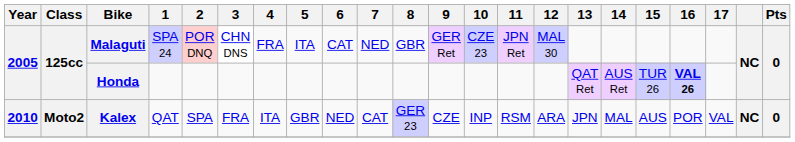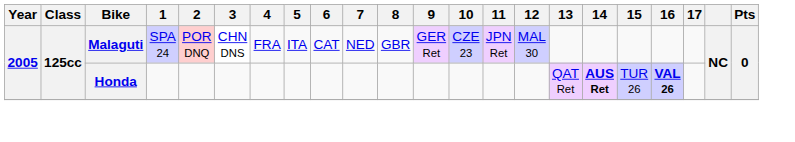 <table class="wikitable" style="text-align:center">
 <tr>
 <th>Year</th>
 <th>Class</th>
 <th>Bike</th>
 <th>1</th>
 <th>2</th>
 <th>3</th>
 <th>4</th>
 <th>5</th>
 <th>6</th>
 <th>7</th>
 <th>8</th>
 <th>9</th>
 <th>10</th>
 <th>11</th>
 <th>12</th>
 <th>13</th>
 <th>14</th>
 <th>15</th>
 <th>16</th>
 <th>17</th>
 <th></th>
 <th>Pts</th>
 </tr>
 <tr>
 <th rowspan=2><a href='#'>2005</a></th>
 <th rowspan=2>125cc</th>
 <th><a href='#'>Malaguti</a></th>
 <td style="background:#CFCFFF;"><a href='#'>SPA</a><br><small>24</small></td>
 <td style="background:#FFCFCF;"><a href='#'>POR</a><br><small>DNQ</small></td>
 <td style="background:#FFFFFF;"><a href='#'>CHN</a><br><small>DNS</small></td>
 <td><a href='#'>FRA</a></td>
 <td><a href='#'>ITA</a></td>
 <td><a href='#'>CAT</a></td>
 <td><a href='#'>NED</a></td>
 <td><a href='#'>GBR</a></td>
 <td style="background:#EFCFFF;"><a href='#'>GER</a><br><small>Ret</small></td>
 <td style="background:#CFCFFF;"><a href='#'>CZE</a><br><small>23</small></td>
 <td style="background:#EFCFFF;"><a href='#'>JPN</a><br><small>Ret</small></td>
 <td style="background:#CFCFFF;"><a href='#'>MAL</a><br><small>30</small></td>
 <td></td>
 <td></td>
 <td></td>
 <td></td>
 <td></td>
 <th rowspan=2>NC</th>
 <th rowspan=2>0</th>
 </tr>
 <tr>
 <th><a href='#'>Honda</a></th>
 <td></td>
 <td></td>
 <td></td>
 <td></td>
 <td></td>
 <td></td>
 <td></td>
 <td></td>
 <td></td>
 <td></td>
 <td></td>
 <td></td>
 <td style="background:#EFCFFF;"><a href='#'>QAT</a><br><small>Ret</small></td>
-<td style="background:#EFCFFF;"><a href='#'>AUS</a><br><small>Ret</small></td>
+<td style="background:#EFCFFF;"><strong><a href='#'>AUS</a><br><small>Ret</small></strong></td>
 <td style="background:#CFCFFF;"><a href='#'>TUR</a><br><small>26</small></td>
 <td style="background:#CFCFFF;"><strong><a href='#'>VAL</a><br><small>26</small></strong></td>
 <td></td>
 </tr>
 <tr>
-<th><a href='#'>2010</a></th>
-<th>Moto2</th>
-<th><a href='#'>Kalex</a></th>
-<td><a href='#'>QAT</a></td>
-<td><a href='#'>SPA</a></td>
-<td><a href='#'>FRA</a></td>
-<td><a href='#'>ITA</a></td>
-<td><a href='#'>GBR</a></td>
-<td><a href='#'>NED</a></td>
-<td><a href='#'>CAT</a></td>
-<td style="background:#CFCFFF;"><a href='#'>GER</a><br><small>23</small></td>
-<td><a href='#'>CZE</a></td>
-<td><a href='#'>INP</a></td>
-<td><a href='#'>RSM</a></td>
-<td><a href='#'>ARA</a></td>
-<td><a href='#'>JPN</a></td>
-<td><a href='#'>MAL</a></td>
-<td><a href='#'>AUS</a></td>
-<td><a href='#'>POR</a></td>
-<td><a href='#'>VAL</a></td>
-<th>NC</th>
-<th>0</th>
-</tr>
-<tr>
 </tr>
 </table>
